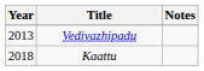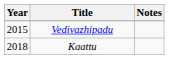 <table class="wikitable" style="text-align:center;font-size:100%;">
 <tr>
 <th>Year</th>
 <th width=150>Title</th>
 <th>Notes</th>
 </tr>
 <tr align="center">
 </tr>
 <tr>
-<td>2013</td>
+<td>2015</td>
 <td><em><a href='#'>Vedivazhipadu</a></em></td>
 <td></td>
 </tr>
 <tr>
 <td>2018</td>
 <td><em>Kaattu</em></td>
 <td></td>
 </tr>
 </table>
